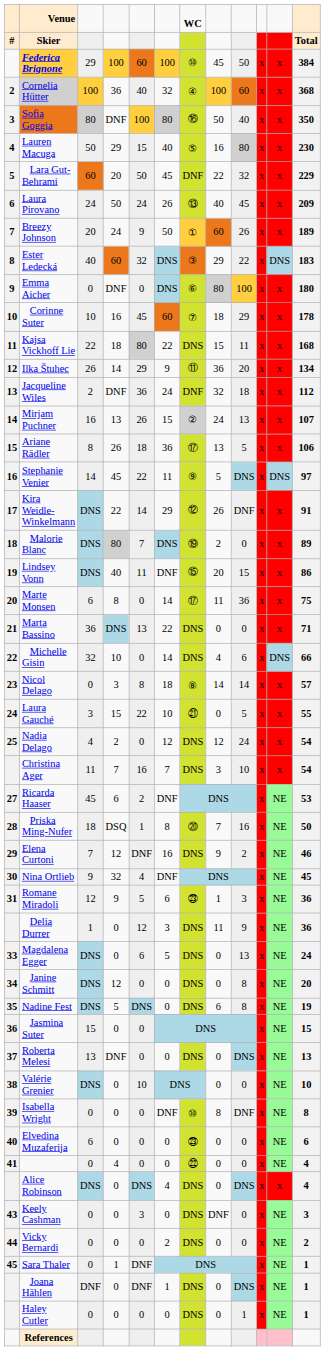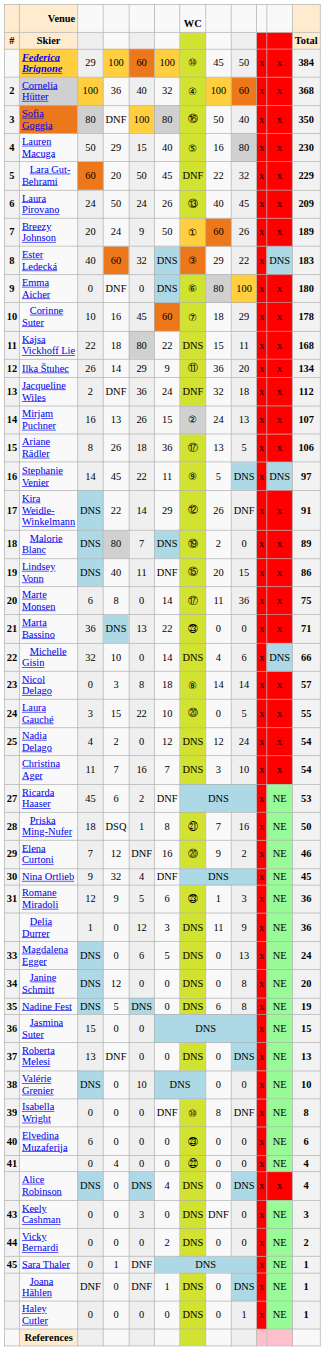 <table class="wikitable" width=70% style="font-size:100%; text-align:center;">
 <tr>
 <td bgcolor=ffebcd></td>
 <td align=right bgcolor=ffebcd><strong>Venue</strong></td>
 <td></td>
 <td></td>
 <td></td>
 <td></td>
 <td><br><strong>WC</strong></td>
 <td></td>
 <td></td>
 <td></td>
 <td></td>
 <td bgcolor=ffebcd></td>
 </tr>
 <tr>
 <td bgcolor=ffebcd><strong>#</strong></td>
 <td bgcolor=ffebcd><strong>Skier</strong></td>
 <td bgcolor=efefef></td>
 <td></td>
 <td bgcolor=efefef></td>
 <td></td>
 <td bgcolor=d1e231></td>
 <td></td>
 <td bgcolor=efefef></td>
 <td bgcolor=ff0000></td>
 <td bgcolor=ff0000></td>
 <td bgcolor=ffebcd><strong>Total</strong></td>
 </tr>
 <tr>
 <td></td>
 <td align=left bgcolor=ffcf40> <strong><em><a href='#'>Federica Brignone</a></em></strong></td>
 <td bgcolor=efefef>29</td>
 <td bgcolor=ffcf40>100</td>
 <td bgcolor=ec781b>60</td>
 <td bgcolor=ffcf40>100</td>
 <td bgcolor=d1e231>⑩</td>
 <td>45</td>
 <td bgcolor=efefef>50</td>
 <td bgcolor=ff0000>x</td>
 <td bgcolor=ff0000>x</td>
 <th>384</th>
 </tr>
 <tr>
 <th>2</th>
 <td align=left bgcolor=d0d0d0> <a href='#'>Cornelia Hütter</a></td>
 <td bgcolor=ffcf40>100</td>
 <td>36</td>
 <td bgcolor=efefef>40</td>
 <td>32</td>
 <td bgcolor=d1e231>④</td>
 <td bgcolor=ffcf40>100</td>
 <td bgcolor=ec781b>60</td>
 <td bgcolor=ff0000>x</td>
 <td bgcolor=ff0000>x</td>
 <th>368</th>
 </tr>
 <tr>
 <th>3</th>
 <td align=left bgcolor=ec781b> <a href='#'>Sofia Goggia</a></td>
 <td bgcolor=d0d0d0>80</td>
 <td>DNF</td>
 <td bgcolor=ffcf40>100</td>
 <td bgcolor=d0d0d0>80</td>
 <td bgcolor=d1e231>⑯</td>
 <td>50</td>
 <td bgcolor=efefef>40</td>
 <td bgcolor=ff0000>x</td>
 <td bgcolor=ff0000>x</td>
 <th>350</th>
 </tr>
 <tr>
 <th>4</th>
 <td align=left> <a href='#'>Lauren Macuga</a></td>
 <td bgcolor=efefef>50</td>
 <td>29</td>
 <td bgcolor=efefef>15</td>
 <td>40</td>
 <td bgcolor=d1e231>⑤</td>
 <td>16</td>
 <td bgcolor=d0d0d0>80</td>
 <td bgcolor=ff0000>x</td>
 <td bgcolor=ff0000>x</td>
 <th>230</th>
 </tr>
 <tr>
 <th>5</th>
 <td align=left>   <a href='#'>Lara Gut-Behrami</a></td>
 <td bgcolor=ec781b>60</td>
 <td>20</td>
 <td bgcolor=efefef>50</td>
 <td>45</td>
 <td bgcolor=d1e231>DNF</td>
 <td>22</td>
 <td bgcolor=efefef>32</td>
 <td bgcolor=ff0000>x</td>
 <td bgcolor=ff0000>x</td>
 <th>229</th>
 </tr>
 <tr>
 <th>6</th>
 <td align=left> <a href='#'>Laura Pirovano</a></td>
 <td bgcolor=efefef>24</td>
 <td>50</td>
 <td bgcolor=efefef>24</td>
 <td>26</td>
 <td bgcolor=d1e231>⑬</td>
 <td>40</td>
 <td bgcolor=efefef>45</td>
 <td bgcolor=ff0000>x</td>
 <td bgcolor=ff0000>x</td>
 <th>209</th>
 </tr>
 <tr>
 <th>7</th>
 <td align=left> <a href='#'>Breezy Johnson</a></td>
 <td bgcolor=efefef>20</td>
 <td>24</td>
 <td bgcolor=efefef>9</td>
 <td>50</td>
 <td bgcolor=ffcf40>①</td>
 <td bgcolor=ec781b>60</td>
 <td bgcolor=efefef>26</td>
 <td bgcolor=ff0000>x</td>
 <td bgcolor=ff0000>x</td>
 <th>189</th>
 </tr>
 <tr>
 <th>8</th>
 <td align=left> <a href='#'>Ester Ledecká</a></td>
 <td bgcolor=efefef>40</td>
 <td bgcolor=ec781b>60</td>
 <td bgcolor=efefef>32</td>
 <td bgcolor=add8e6>DNS</td>
 <td bgcolor=ec781b>③</td>
 <td>29</td>
 <td bgcolor=efefef>22</td>
 <td bgcolor=ff0000>x</td>
 <td bgcolor=add8e6>DNS</td>
 <th>183</th>
 </tr>
 <tr>
 <th>9</th>
 <td align=left> <a href='#'>Emma Aicher</a></td>
 <td bgcolor=efefef>0</td>
 <td>DNF</td>
 <td bgcolor=efefef>0</td>
 <td bgcolor=add8e6>DNS</td>
 <td bgcolor=d1e231>⑥</td>
 <td bgcolor=d0d0d0>80</td>
 <td bgcolor=ffcf40>100</td>
 <td bgcolor=ff0000>x</td>
 <td bgcolor=ff0000>x</td>
 <th>180</th>
 </tr>
 <tr>
 <th>10</th>
 <td align=left>   <a href='#'>Corinne Suter</a></td>
 <td bgcolor=efefef>10</td>
 <td>16</td>
 <td bgcolor=efefef>45</td>
 <td bgcolor=ec781b>60</td>
 <td bgcolor=d1e231>⑦</td>
 <td>18</td>
 <td bgcolor=efefef>29</td>
 <td bgcolor=ff0000>x</td>
 <td bgcolor=ff0000>x</td>
 <th>178</th>
 </tr>
 <tr>
 <th>11</th>
 <td align=left> <a href='#'>Kajsa Vickhoff Lie</a></td>
 <td bgcolor=efefef>22</td>
 <td>18</td>
 <td bgcolor=d0d0d0>80</td>
 <td>22</td>
 <td bgcolor=d1e231>DNS</td>
 <td>15</td>
 <td bgcolor=efefef>11</td>
 <td bgcolor=ff0000>x</td>
 <td bgcolor=ff0000>x</td>
 <th>168</th>
 </tr>
 <tr>
 <th>12</th>
 <td align=left> <a href='#'>Ilka Štuhec</a></td>
 <td bgcolor=efefef>26</td>
 <td>14</td>
 <td bgcolor=efefef>29</td>
 <td>9</td>
 <td bgcolor=d1e231>⑪</td>
 <td>36</td>
 <td bgcolor=efefef>20</td>
 <td bgcolor=ff0000>x</td>
 <td bgcolor=ff0000>x</td>
 <th>134</th>
 </tr>
 <tr>
 <th>13</th>
 <td align=left> <a href='#'>Jacqueline Wiles</a></td>
 <td bgcolor=efefef>2</td>
 <td>DNF</td>
 <td bgcolor=efefef>36</td>
 <td>24</td>
 <td bgcolor=d1e231>DNF</td>
 <td>32</td>
 <td bgcolor=efefef>18</td>
 <td bgcolor=ff0000>x</td>
 <td bgcolor=ff0000>x</td>
 <th>112</th>
 </tr>
 <tr>
 <th>14</th>
 <td align=left> <a href='#'>Mirjam Puchner</a></td>
 <td bgcolor=efefef>16</td>
 <td>13</td>
 <td bgcolor=efefef>26</td>
 <td>15</td>
 <td bgcolor=d0d0d0>②</td>
 <td>24</td>
 <td bgcolor=efefef>13</td>
 <td bgcolor=ff0000>x</td>
 <td bgcolor=ff0000>x</td>
 <th>107</th>
 </tr>
 <tr>
 <th>15</th>
 <td align=left> <a href='#'>Ariane Rädler</a></td>
 <td bgcolor=efefef>8</td>
 <td>26</td>
 <td bgcolor=efefef>18</td>
 <td>36</td>
 <td bgcolor=d1e231>⑰</td>
 <td>13</td>
 <td bgcolor=efefef>5</td>
 <td bgcolor=ff0000>x</td>
 <td bgcolor=ff0000>x</td>
 <th>106</th>
 </tr>
 <tr>
 <th>16</th>
 <td align=left> <a href='#'>Stephanie Venier</a></td>
 <td bgcolor=efefef>14</td>
 <td>45</td>
 <td bgcolor=efefef>22</td>
 <td>11</td>
 <td bgcolor=d1e231>⑨</td>
 <td>5</td>
 <td bgcolor=add8e6>DNS</td>
 <td bgcolor=ff0000>x</td>
 <td bgcolor=add8e6>DNS</td>
 <th>97</th>
 </tr>
 <tr>
 <th>17</th>
 <td align=left> <a href='#'>Kira Weidle-Winkelmann</a></td>
 <td bgcolor=add8e6>DNS</td>
 <td>22</td>
 <td bgcolor=efefef>14</td>
 <td>29</td>
 <td bgcolor=d1e231>⑫</td>
 <td>26</td>
 <td bgcolor=efefef>DNF</td>
 <td bgcolor=ff0000>x</td>
 <td bgcolor=ff0000>x</td>
 <th>91</th>
 </tr>
 <tr>
 <th>18</th>
 <td align=left>   <a href='#'>Malorie Blanc</a></td>
 <td bgcolor=add8e6>DNS</td>
 <td bgcolor=d0d0d0>80</td>
 <td bgcolor=efefef>7</td>
 <td bgcolor=add8e6>DNS</td>
 <td bgcolor=d1e231>⑲</td>
 <td>2</td>
 <td bgcolor=efefef>0</td>
 <td bgcolor=ff0000>x</td>
 <td bgcolor=ff0000>x</td>
 <th>89</th>
 </tr>
 <tr>
 <th>19</th>
 <td align=left> <a href='#'>Lindsey Vonn</a></td>
 <td bgcolor=add8e6>DNS</td>
 <td>40</td>
 <td bgcolor=efefef>11</td>
 <td>DNF</td>
 <td bgcolor=d1e231>⑮</td>
 <td>20</td>
 <td bgcolor=efefef>15</td>
 <td bgcolor=ff0000>x</td>
 <td bgcolor=ff0000>x</td>
 <th>86</th>
 </tr>
 <tr>
 <th>20</th>
 <td align=left> <a href='#'>Marte Monsen</a></td>
 <td bgcolor=efefef>6</td>
 <td>8</td>
 <td bgcolor=efefef>0</td>
 <td>14</td>
 <td bgcolor=d1e231>⑰</td>
 <td>11</td>
 <td bgcolor=efefef>36</td>
 <td bgcolor=ff0000>x</td>
 <td bgcolor=ff0000>x</td>
 <th>75</th>
 </tr>
 <tr>
 <th>21</th>
 <td align=left> <a href='#'>Marta Bassino</a></td>
 <td bgcolor=efefef>36</td>
 <td bgcolor=add8e6>DNS</td>
 <td bgcolor=efefef>13</td>
 <td>22</td>
-<td bgcolor=d1e231>DNS</td>
+<td bgcolor=d1e231>㉓</td>
 <td>0</td>
 <td bgcolor=efefef>0</td>
 <td bgcolor=ff0000>x</td>
 <td bgcolor=ff0000>x</td>
 <th>71</th>
 </tr>
 <tr>
 <th>22</th>
 <td align=left>   <a href='#'>Michelle Gisin</a></td>
 <td bgcolor=efefef>32</td>
 <td>10</td>
 <td bgcolor=efefef>0</td>
 <td>14</td>
 <td bgcolor=d1e231>DNS</td>
 <td>4</td>
 <td bgcolor=efefef>6</td>
 <td bgcolor=ff0000>x</td>
 <td bgcolor=add8e6>DNS</td>
 <th>66</th>
 </tr>
 <tr>
 <th>23</th>
 <td align=left> <a href='#'>Nicol Delago</a></td>
 <td bgcolor=efefef>0</td>
 <td>3</td>
 <td bgcolor=efefef>8</td>
 <td>18</td>
 <td bgcolor=d1e231>⑧</td>
 <td>14</td>
 <td bgcolor=efefef>14</td>
 <td bgcolor=ff0000>x</td>
 <td bgcolor=ff0000>x</td>
 <th>57</th>
 </tr>
 <tr>
 <th>24</th>
 <td align=left> <a href='#'>Laura Gauché</a></td>
 <td bgcolor=efefef>3</td>
 <td>15</td>
 <td bgcolor=efefef>22</td>
 <td>10</td>
-<td bgcolor=d1e231>㉑</td>
+<td bgcolor=d1e231>⑳</td>
 <td>0</td>
 <td bgcolor=efefef>5</td>
 <td bgcolor=ff0000>x</td>
 <td bgcolor=ff0000>x</td>
 <th>55</th>
 </tr>
 <tr>
 <th>25</th>
 <td align=left> <a href='#'>Nadia Delago</a></td>
 <td bgcolor=efefef>4</td>
 <td>2</td>
 <td bgcolor=efefef>0</td>
 <td>12</td>
 <td bgcolor=d1e231>DNS</td>
 <td>12</td>
 <td bgcolor=efefef>24</td>
 <td bgcolor=ff0000>x</td>
 <td bgcolor=ff0000>x</td>
 <th>54</th>
 </tr>
 <tr>
 <th></th>
 <td align=left> <a href='#'>Christina Ager</a></td>
 <td bgcolor=efefef>11</td>
 <td>7</td>
 <td bgcolor=efefef>16</td>
 <td>7</td>
 <td bgcolor=d1e231>DNS</td>
 <td>3</td>
 <td bgcolor=efefef>10</td>
 <td bgcolor=ff0000>x</td>
 <td bgcolor=ff0000>x</td>
 <th>54</th>
 </tr>
 <tr>
 <th>27</th>
 <td align=left> <a href='#'>Ricarda Haaser</a></td>
 <td bgcolor=efefef>45</td>
 <td>6</td>
 <td bgcolor=efefef>2</td>
 <td>DNF</td>
 <td colspan=3 bgcolor=add8e6>DNS</td>
 <td bgcolor=ff0000>x</td>
 <td bgcolor=98fb98>NE</td>
 <th>53</th>
 </tr>
 <tr>
 <th>28</th>
 <td align=left>   <a href='#'>Priska Ming-Nufer</a></td>
 <td bgcolor=efefef>18</td>
 <td>DSQ</td>
 <td bgcolor=efefef>1</td>
 <td>8</td>
-<td bgcolor=d1e231>⑳</td>
+<td bgcolor=d1e231>㉑</td>
 <td>7</td>
 <td bgcolor=efefef>16</td>
 <td bgcolor=ff0000>x</td>
 <td bgcolor=98fb98>NE</td>
 <th>50</th>
 </tr>
 <tr>
 <th>29</th>
 <td align=left> <a href='#'>Elena Curtoni</a></td>
 <td bgcolor=efefef>7</td>
 <td>12</td>
 <td bgcolor=efefef>DNF</td>
 <td>16</td>
-<td bgcolor=d1e231>DNS</td>
+<td bgcolor=d1e231>⑳</td>
 <td>9</td>
 <td bgcolor=efefef>2</td>
 <td bgcolor=ff0000>x</td>
 <td bgcolor=98fb98>NE</td>
 <th>46</th>
 </tr>
 <tr>
 <th>30</th>
 <td align=left> <a href='#'>Nina Ortlieb</a></td>
 <td bgcolor=efefef>9</td>
 <td>32</td>
 <td bgcolor=efefef>4</td>
 <td>DNF</td>
 <td colspan=3 bgcolor=add8e6>DNS</td>
 <td bgcolor=ff0000>x</td>
 <td bgcolor=98fb98>NE</td>
 <th>45</th>
 </tr>
 <tr>
 <th>31</th>
 <td align=left> <a href='#'>Romane Miradoli</a></td>
 <td bgcolor=efefef>12</td>
 <td>9</td>
 <td bgcolor=efefef>5</td>
 <td>6</td>
 <td bgcolor=d1e231>㉓</td>
 <td>1</td>
 <td bgcolor=efefef>3</td>
 <td bgcolor=ff0000>x</td>
 <td bgcolor=98fb98>NE</td>
 <th>36</th>
 </tr>
 <tr>
 <th></th>
 <td align=left>   <a href='#'>Delia Durrer</a></td>
 <td bgcolor=efefef>1</td>
 <td>0</td>
 <td bgcolor=efefef>12</td>
 <td>3</td>
 <td bgcolor=d1e231>DNS</td>
 <td>11</td>
 <td bgcolor=efefef>9</td>
 <td bgcolor=ff0000>x</td>
 <td bgcolor=98fb98>NE</td>
 <th>36</th>
 </tr>
 <tr>
 <th>33</th>
 <td align=left> <a href='#'>Magdalena Egger</a></td>
 <td bgcolor=add8e6>DNS</td>
 <td>0</td>
 <td bgcolor=efefef>6</td>
 <td>5</td>
 <td bgcolor=d1e231>DNS</td>
 <td>0</td>
 <td bgcolor=efefef>13</td>
 <td bgcolor=ff0000>x</td>
 <td bgcolor=98fb98>NE</td>
 <th>24</th>
 </tr>
 <tr>
 <th>34</th>
 <td align=left>   <a href='#'>Janine Schmitt</a></td>
 <td bgcolor=add8e6>DNS</td>
 <td>12</td>
 <td bgcolor=efefef>0</td>
 <td>0</td>
 <td bgcolor=d1e231>DNS</td>
 <td>0</td>
 <td bgcolor=efefef>8</td>
 <td bgcolor=ff0000>x</td>
 <td bgcolor=98fb98>NE</td>
 <th>20</th>
 </tr>
 <tr>
 <th>35</th>
 <td align=left> <a href='#'>Nadine Fest</a></td>
 <td bgcolor=add8e6>DNS</td>
 <td>5</td>
 <td bgcolor=add8e6>DNS</td>
 <td>0</td>
 <td bgcolor=d1e231>DNS</td>
 <td>6</td>
 <td bgcolor=efefef>8</td>
 <td bgcolor=ff0000>x</td>
 <td bgcolor=98fb98>NE</td>
 <th>19</th>
 </tr>
 <tr>
 <th>36</th>
 <td align=left>   <a href='#'>Jasmina Suter</a></td>
 <td bgcolor=efefef>15</td>
 <td>0</td>
 <td bgcolor=efefef>0</td>
 <td colspan=4 bgcolor=add8e6>DNS</td>
 <td bgcolor=ff0000>x</td>
 <td bgcolor=98fb98>NE</td>
 <th>15</th>
 </tr>
 <tr>
 <th>37</th>
 <td align=left> <a href='#'>Roberta Melesi</a></td>
 <td bgcolor=efefef>13</td>
 <td>DNF</td>
 <td bgcolor=efefef>0</td>
 <td>0</td>
 <td bgcolor=d1e231>DNS</td>
 <td>0</td>
 <td bgcolor=add8e6>DNS</td>
 <td bgcolor=ff0000>x</td>
 <td bgcolor=98fb98>NE</td>
 <th>13</th>
 </tr>
 <tr>
 <th>38</th>
 <td align=left> <a href='#'>Valérie Grenier</a></td>
 <td bgcolor=add8e6>DNS</td>
 <td>0</td>
 <td bgcolor=efefef>10</td>
 <td colspan=2 bgcolor=add8e6>DNS</td>
 <td>0</td>
 <td bgcolor=efefef>0</td>
 <td bgcolor=ff0000>x</td>
 <td bgcolor=98fb98>NE</td>
 <th>10</th>
 </tr>
 <tr>
 <th>39</th>
 <td align=left> <a href='#'>Isabella Wright</a></td>
 <td bgcolor=efefef>0</td>
 <td>0</td>
 <td bgcolor=efefef>0</td>
 <td>DNF</td>
 <td bgcolor=d1e231>⑩</td>
 <td>8</td>
 <td bgcolor=efefef>DNF</td>
 <td bgcolor=ff0000>x</td>
 <td bgcolor=98fb98>NE</td>
 <th>8</th>
 </tr>
 <tr>
 <th>40</th>
 <td align=left> <a href='#'>Elvedina Muzaferija</a></td>
 <td bgcolor=efefef>6</td>
 <td>0</td>
 <td bgcolor=efefef>0</td>
 <td>0</td>
 <td bgcolor=d1e231>㉓</td>
 <td>0</td>
 <td bgcolor=efefef>0</td>
 <td bgcolor=ff0000>x</td>
 <td bgcolor=98fb98>NE</td>
 <th>6</th>
 </tr>
 <tr>
 <th>41</th>
 <td align=left></td>
 <td bgcolor=efefef>0</td>
 <td>4</td>
 <td bgcolor=efefef>0</td>
 <td>0</td>
 <td bgcolor=d1e231>㉒</td>
 <td>0</td>
 <td bgcolor=efefef>0</td>
 <td bgcolor=ff0000>x</td>
 <td bgcolor=98fb98>NE</td>
 <th>4</th>
 </tr>
 <tr>
 <th></th>
 <td align=left> <a href='#'>Alice Robinson</a></td>
 <td bgcolor=add8e6>DNS</td>
 <td>0</td>
 <td bgcolor=add8e6>DNS</td>
 <td>4</td>
 <td bgcolor=d1e231>DNS</td>
 <td>0</td>
 <td bgcolor=add8e6>DNS</td>
 <td bgcolor=ff0000>x</td>
 <td bgcolor=ff0000>x</td>
 <th>4</th>
 </tr>
 <tr>
 <th>43</th>
 <td align=left> <a href='#'>Keely Cashman</a></td>
 <td bgcolor=efefef>0</td>
 <td>0</td>
 <td bgcolor=efefef>3</td>
 <td>0</td>
 <td bgcolor=d1e231>DNS</td>
 <td>DNF</td>
 <td bgcolor=efefef>0</td>
 <td bgcolor=ff0000>x</td>
 <td bgcolor=98fb98>NE</td>
 <th>3</th>
 </tr>
 <tr>
 <th>44</th>
 <td align=left> <a href='#'>Vicky Bernardi</a></td>
 <td bgcolor=efefef>0</td>
 <td>0</td>
 <td bgcolor=efefef>0</td>
 <td>2</td>
 <td bgcolor=d1e231>DNS</td>
 <td>0</td>
 <td bgcolor=efefef>0</td>
 <td bgcolor=ff0000>x</td>
 <td bgcolor=98fb98>NE</td>
 <th>2</th>
 </tr>
 <tr>
 <th>45</th>
 <td align=left> <a href='#'>Sara Thaler</a></td>
 <td bgcolor=efefef>0</td>
 <td>1</td>
 <td bgcolor=efefef>DNF</td>
 <td colspan=4 bgcolor=add8e6>DNS</td>
 <td bgcolor=ff0000>x</td>
 <td bgcolor=98fb98>NE</td>
 <th>1</th>
 </tr>
 <tr>
 <th></th>
 <td align=left>   <a href='#'>Joana Hählen</a></td>
 <td bgcolor=efefef>DNF</td>
 <td>0</td>
 <td bgcolor=efefef>DNF</td>
 <td>1</td>
 <td bgcolor=d1e231>DNS</td>
 <td>0</td>
 <td bgcolor=add8e6>DNS</td>
 <td bgcolor=ff0000>x</td>
 <td bgcolor=98fb98>NE</td>
 <th>1</th>
 </tr>
 <tr>
 <th></th>
 <td align=left> <a href='#'>Haley Cutler</a></td>
 <td bgcolor=efefef>0</td>
 <td>0</td>
 <td bgcolor=efefef>0</td>
 <td>0</td>
 <td bgcolor=d1e231>DNS</td>
 <td>0</td>
 <td bgcolor=efefef>1</td>
 <td bgcolor=ff0000>x</td>
 <td bgcolor=98fb98>NE</td>
 <th>1</th>
 </tr>
 <tr>
 <td></td>
 <td bgcolor=ffebcd><strong>References</strong></td>
 <td bgcolor=efefef></td>
 <td></td>
 <td bgcolor=efefef></td>
 <td></td>
 <td bgcolor=d1e231></td>
 <td></td>
 <td bgcolor=efefef></td>
 <td bgcolor=pink></td>
 <td bgcolor=pink></td>
 </tr>
 </table>
